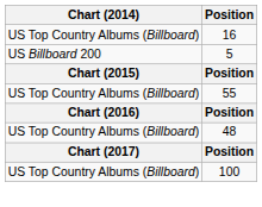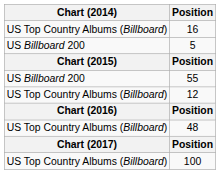 <table class="wikitable">
 <tr>
 <th>Chart (2014)</th>
 <th>Position</th>
 </tr>
 <tr>
 <td>US Top Country Albums (<em>Billboard</em>)</td>
 <td style="text-align:center;">16</td>
 </tr>
 <tr>
 <td>US <em>Billboard</em> 200</td>
 <td style="text-align:center;">5</td>
 </tr>
 <tr>
 <th>Chart (2015)</th>
 <th>Position</th>
 </tr>
 <tr>
+<td>US <em>Billboard</em> 200</td>
+<td style="text-align:center;">55</td>
+</tr>
+<tr>
 <td>US Top Country Albums (<em>Billboard</em>)</td>
-<td style="text-align:center;">55</td>
+<td style="text-align:center;">12</td>
 </tr>
 <tr>
 <th>Chart (2016)</th>
 <th>Position</th>
 </tr>
 <tr>
 <td>US Top Country Albums (<em>Billboard</em>)</td>
 <td style="text-align:center;">48</td>
 </tr>
 <tr>
 <th>Chart (2017)</th>
 <th>Position</th>
 </tr>
 <tr>
 <td>US Top Country Albums (<em>Billboard</em>)</td>
 <td style="text-align:center;">100</td>
 </tr>
 </table>
